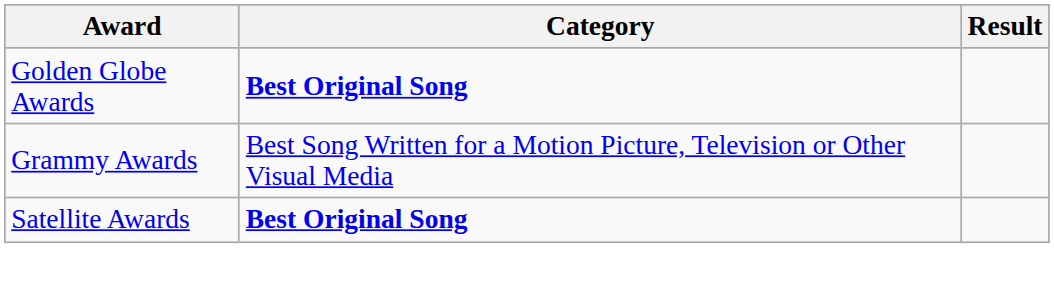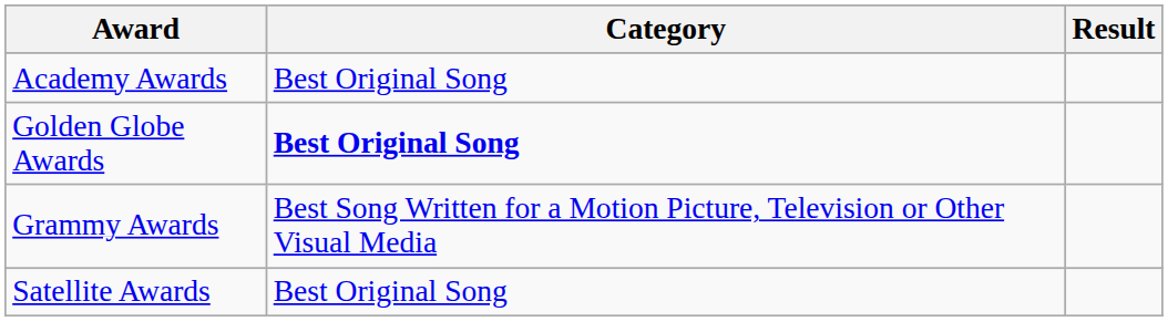 <table class="wikitable">
 <tr>
 <th scope="col">Award</th>
 <th scope="col">Category</th>
 <th scope="col">Result</th>
+</tr>
+<tr>
+<td><a href='#'>Academy Awards</a></td>
+<td><a href='#'>Best Original Song</a></td>
+<td></td>
 </tr>
 <tr>
 <td><a href='#'>Golden Globe Awards</a></td>
 <td><strong><a href='#'>Best Original Song</a></strong></td>
 <td></td>
 </tr>
 <tr>
 <td><a href='#'>Grammy Awards</a></td>
 <td><a href='#'>Best Song Written for a Motion Picture, Television or Other Visual Media</a></td>
 <td></td>
 </tr>
 <tr>
 <td><a href='#'>Satellite Awards</a></td>
-<td><strong><a href='#'>Best Original Song</a></strong></td>
+<td><a href='#'>Best Original Song</a></td>
 <td></td>
 </tr>
 </table>
